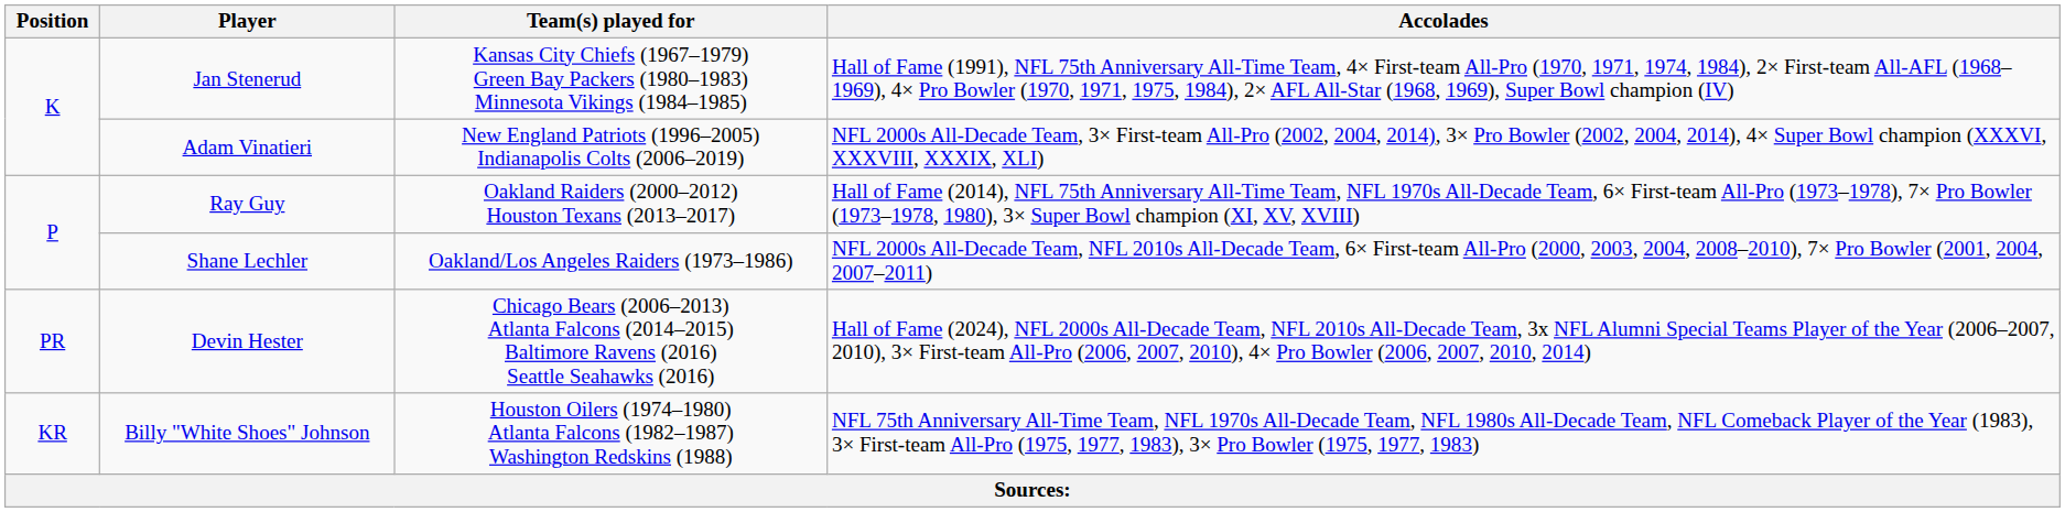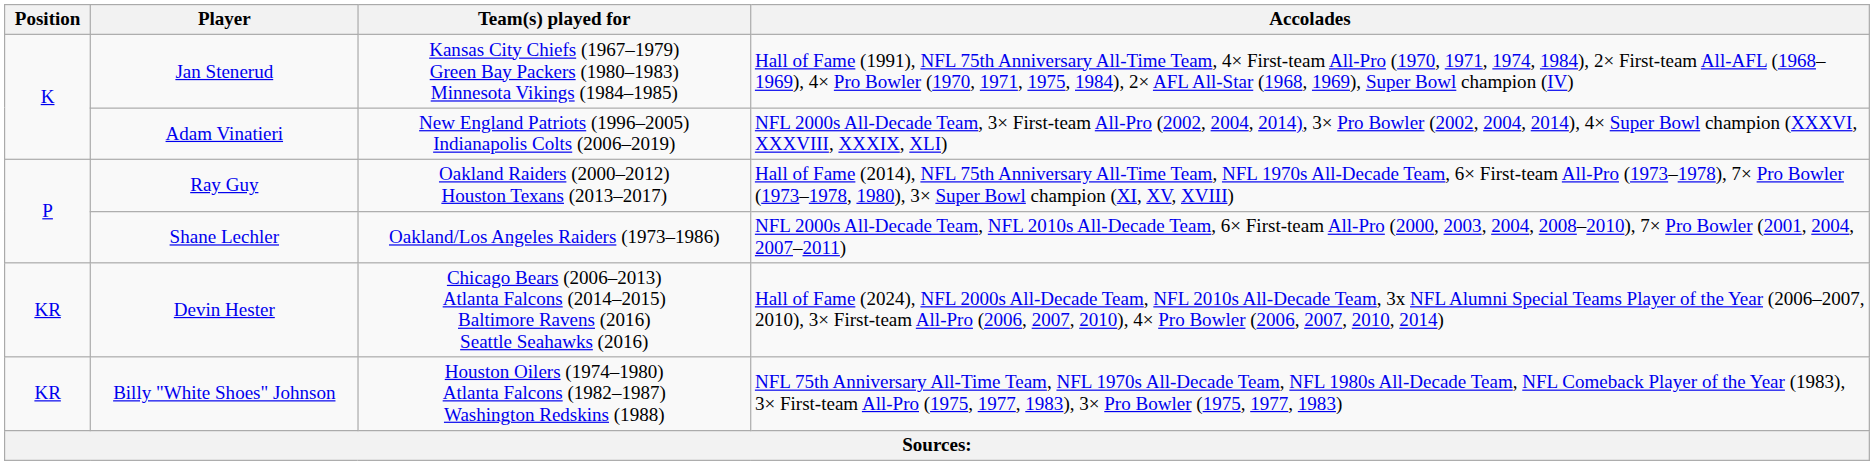 <table class="wikitable" style="text-align:center">
 <tr>
 <th>Position</th>
 <th>Player</th>
 <th>Team(s) played for</th>
 <th style="width: 60%;">Accolades</th>
 </tr>
 <tr>
 <td rowspan=2><a href='#'>K</a></td>
 <td><a href='#'>Jan Stenerud</a></td>
 <td><a href='#'>Kansas City Chiefs</a> (1967–1979)<br><a href='#'>Green Bay Packers</a> (1980–1983)<br><a href='#'>Minnesota Vikings</a> (1984–1985)</td>
 <td style="text-align:left;"><a href='#'>Hall of Fame</a> (1991), <a href='#'>NFL 75th Anniversary All-Time Team</a>, 4× First-team <a href='#'>All-Pro</a> (<a href='#'>1970</a>, <a href='#'>1971</a>, <a href='#'>1974</a>, <a href='#'>1984</a>), 2× First-team <a href='#'>All-AFL</a>  (<a href='#'>1968</a>–<a href='#'>1969</a>), 4× <a href='#'>Pro Bowler</a> (<a href='#'>1970</a>, <a href='#'>1971</a>, <a href='#'>1975</a>, <a href='#'>1984</a>), 2× <a href='#'>AFL All-Star</a> (<a href='#'>1968</a>, <a href='#'>1969</a>), <a href='#'>Super Bowl</a> champion (<a href='#'>IV</a>)</td>
 </tr>
 <tr>
 <td><a href='#'>Adam Vinatieri</a></td>
 <td><a href='#'>New England Patriots</a> (1996–2005)<br><a href='#'>Indianapolis Colts</a> (2006–2019)</td>
 <td style="text-align:left;"><a href='#'>NFL 2000s All-Decade Team</a>, 3× First-team <a href='#'>All-Pro</a> (<a href='#'>2002</a>, <a href='#'>2004</a>, <a href='#'>2014)</a>, 3× <a href='#'>Pro Bowler</a> (<a href='#'>2002</a>, <a href='#'>2004</a>, <a href='#'>2014</a>), 4× <a href='#'>Super Bowl</a> champion (<a href='#'>XXXVI</a>, <a href='#'>XXXVIII</a>, <a href='#'>XXXIX</a>, <a href='#'>XLI</a>)</td>
 </tr>
 <tr>
 <td rowspan=2><a href='#'>P</a></td>
 <td><a href='#'>Ray Guy</a></td>
 <td><a href='#'>Oakland Raiders</a> (2000–2012)<br><a href='#'>Houston Texans</a> (2013–2017)</td>
 <td style="text-align:left;"><a href='#'>Hall of Fame</a> (2014), <a href='#'>NFL 75th Anniversary All-Time Team</a>, <a href='#'>NFL 1970s All-Decade Team</a>, 6× First-team <a href='#'>All-Pro</a> (<a href='#'>1973</a>–<a href='#'>1978</a>), 7× <a href='#'>Pro Bowler</a> (<a href='#'>1973</a>–<a href='#'>1978</a>, <a href='#'>1980</a>), 3× <a href='#'>Super Bowl</a> champion (<a href='#'>XI</a>, <a href='#'>XV</a>, <a href='#'>XVIII</a>)</td>
 </tr>
 <tr>
 <td><a href='#'>Shane Lechler</a></td>
 <td><a href='#'>Oakland/Los Angeles Raiders</a> (1973–1986)</td>
 <td style="text-align:left;"><a href='#'>NFL 2000s All-Decade Team</a>, <a href='#'>NFL 2010s All-Decade Team</a>, 6× First-team <a href='#'>All-Pro</a> (<a href='#'>2000</a>, <a href='#'>2003</a>, <a href='#'>2004</a>, <a href='#'>2008</a>–<a href='#'>2010</a>), 7× <a href='#'>Pro Bowler</a> (<a href='#'>2001</a>, <a href='#'>2004</a>, <a href='#'>2007</a>–<a href='#'>2011</a>)</td>
 </tr>
 <tr>
-<td><a href='#'>PR</a></td>
+<td><a href='#'>KR</a></td>
 <td><a href='#'>Devin Hester</a></td>
 <td><a href='#'>Chicago Bears</a> (2006–2013)<br><a href='#'>Atlanta Falcons</a> (2014–2015)<br><a href='#'>Baltimore Ravens</a> (2016)<br><a href='#'>Seattle Seahawks</a> (2016)</td>
 <td style="text-align:left;"><a href='#'>Hall of Fame</a> (2024), <a href='#'>NFL 2000s All-Decade Team</a>, <a href='#'>NFL 2010s All-Decade Team</a>, 3x <a href='#'>NFL Alumni Special Teams Player of the Year</a> (2006–2007, 2010), 3× First-team <a href='#'>All-Pro</a> (<a href='#'>2006</a>, <a href='#'>2007</a>, <a href='#'>2010</a>), 4× <a href='#'>Pro Bowler</a> (<a href='#'>2006</a>, <a href='#'>2007</a>, <a href='#'>2010</a>, <a href='#'>2014</a>)</td>
 </tr>
 <tr>
 <td><a href='#'>KR</a></td>
 <td><a href='#'>Billy "White Shoes" Johnson</a></td>
 <td><a href='#'>Houston Oilers</a> (1974–1980)<br><a href='#'>Atlanta Falcons</a> (1982–1987)<br><a href='#'>Washington Redskins</a> (1988)</td>
 <td style="text-align:left;"><a href='#'>NFL 75th Anniversary All-Time Team</a>, <a href='#'>NFL 1970s All-Decade Team</a>, <a href='#'>NFL 1980s All-Decade Team</a>, <a href='#'>NFL Comeback Player of the Year</a> (1983), 3× First-team <a href='#'>All-Pro</a> (<a href='#'>1975</a>, <a href='#'>1977</a>, <a href='#'>1983</a>), 3× <a href='#'>Pro Bowler</a> (<a href='#'>1975</a>, <a href='#'>1977</a>, <a href='#'>1983</a>)</td>
 </tr>
 <tr class=sortbottom>
 <th scope=row colspan=4><strong>Sources:</strong></th>
 </tr>
 </table>
